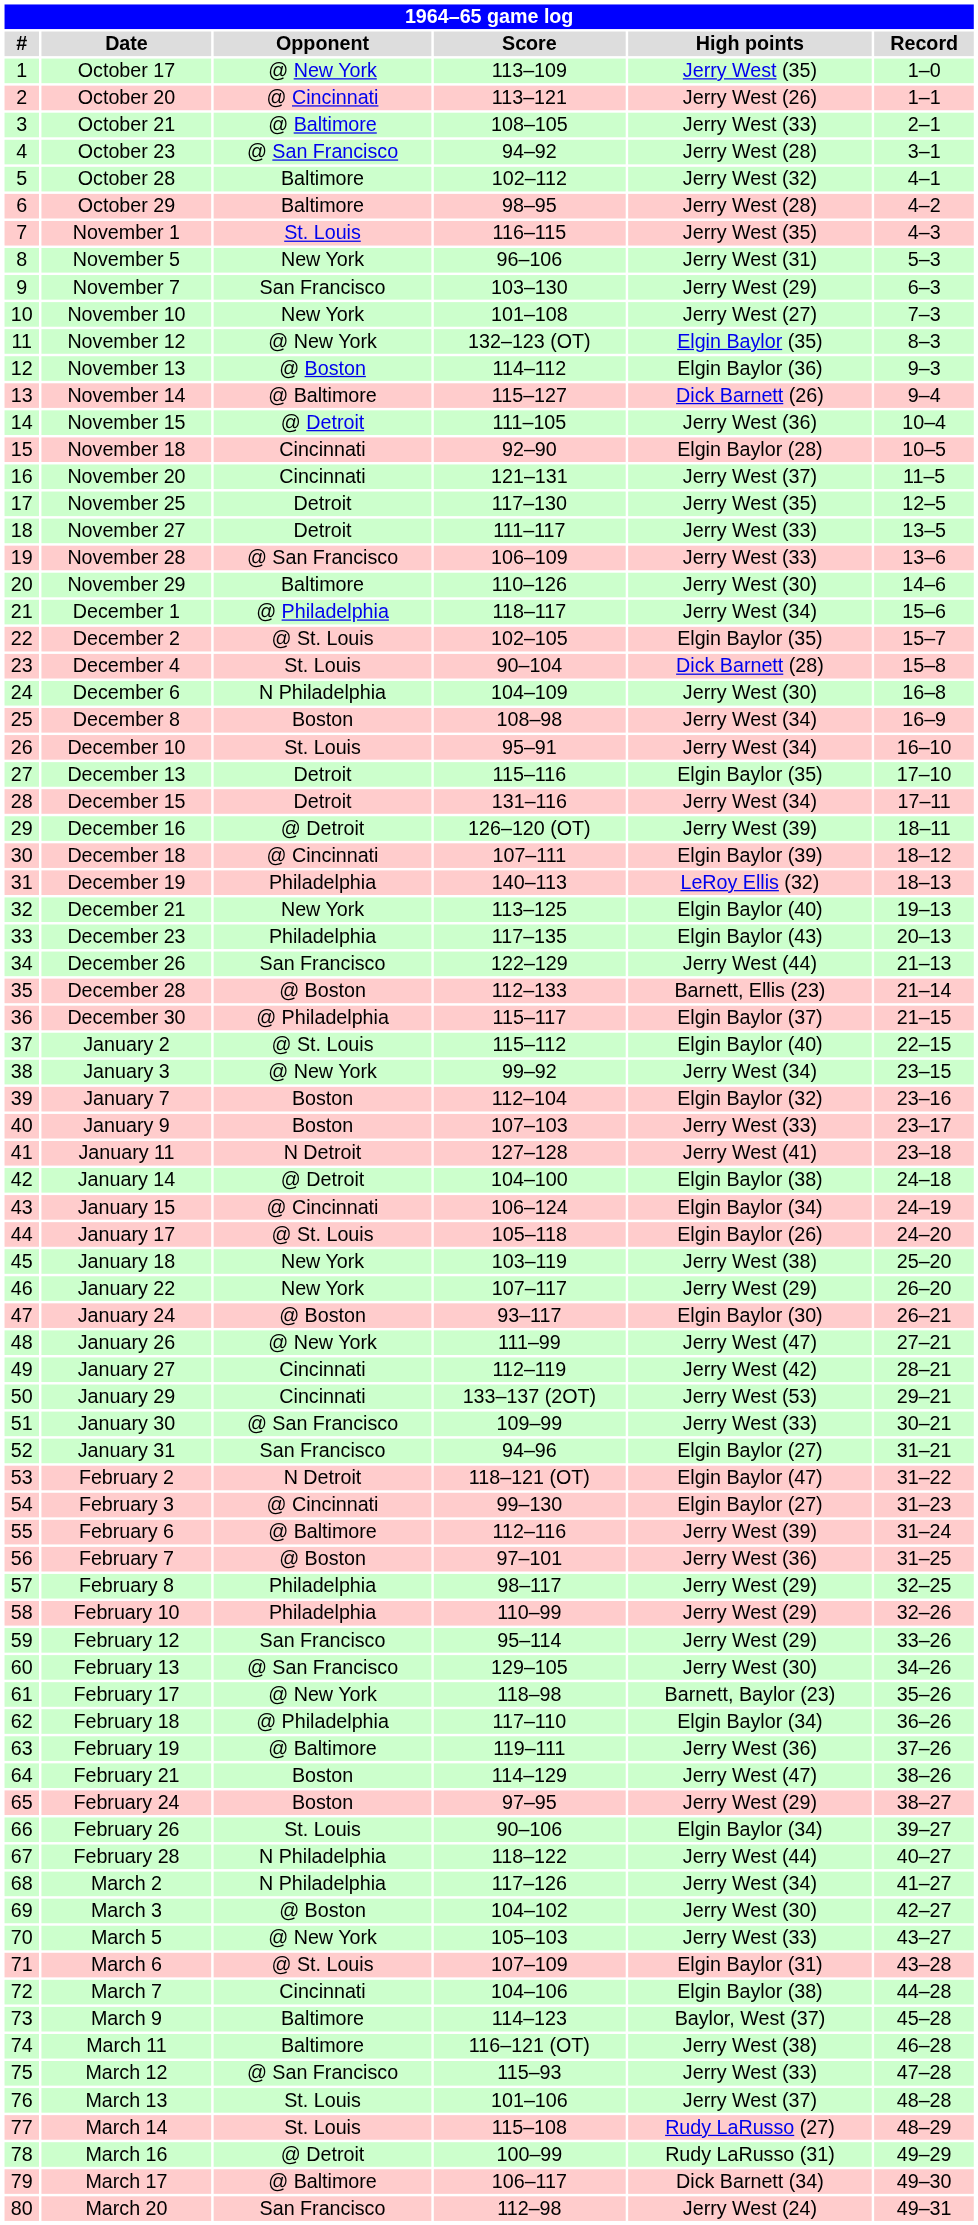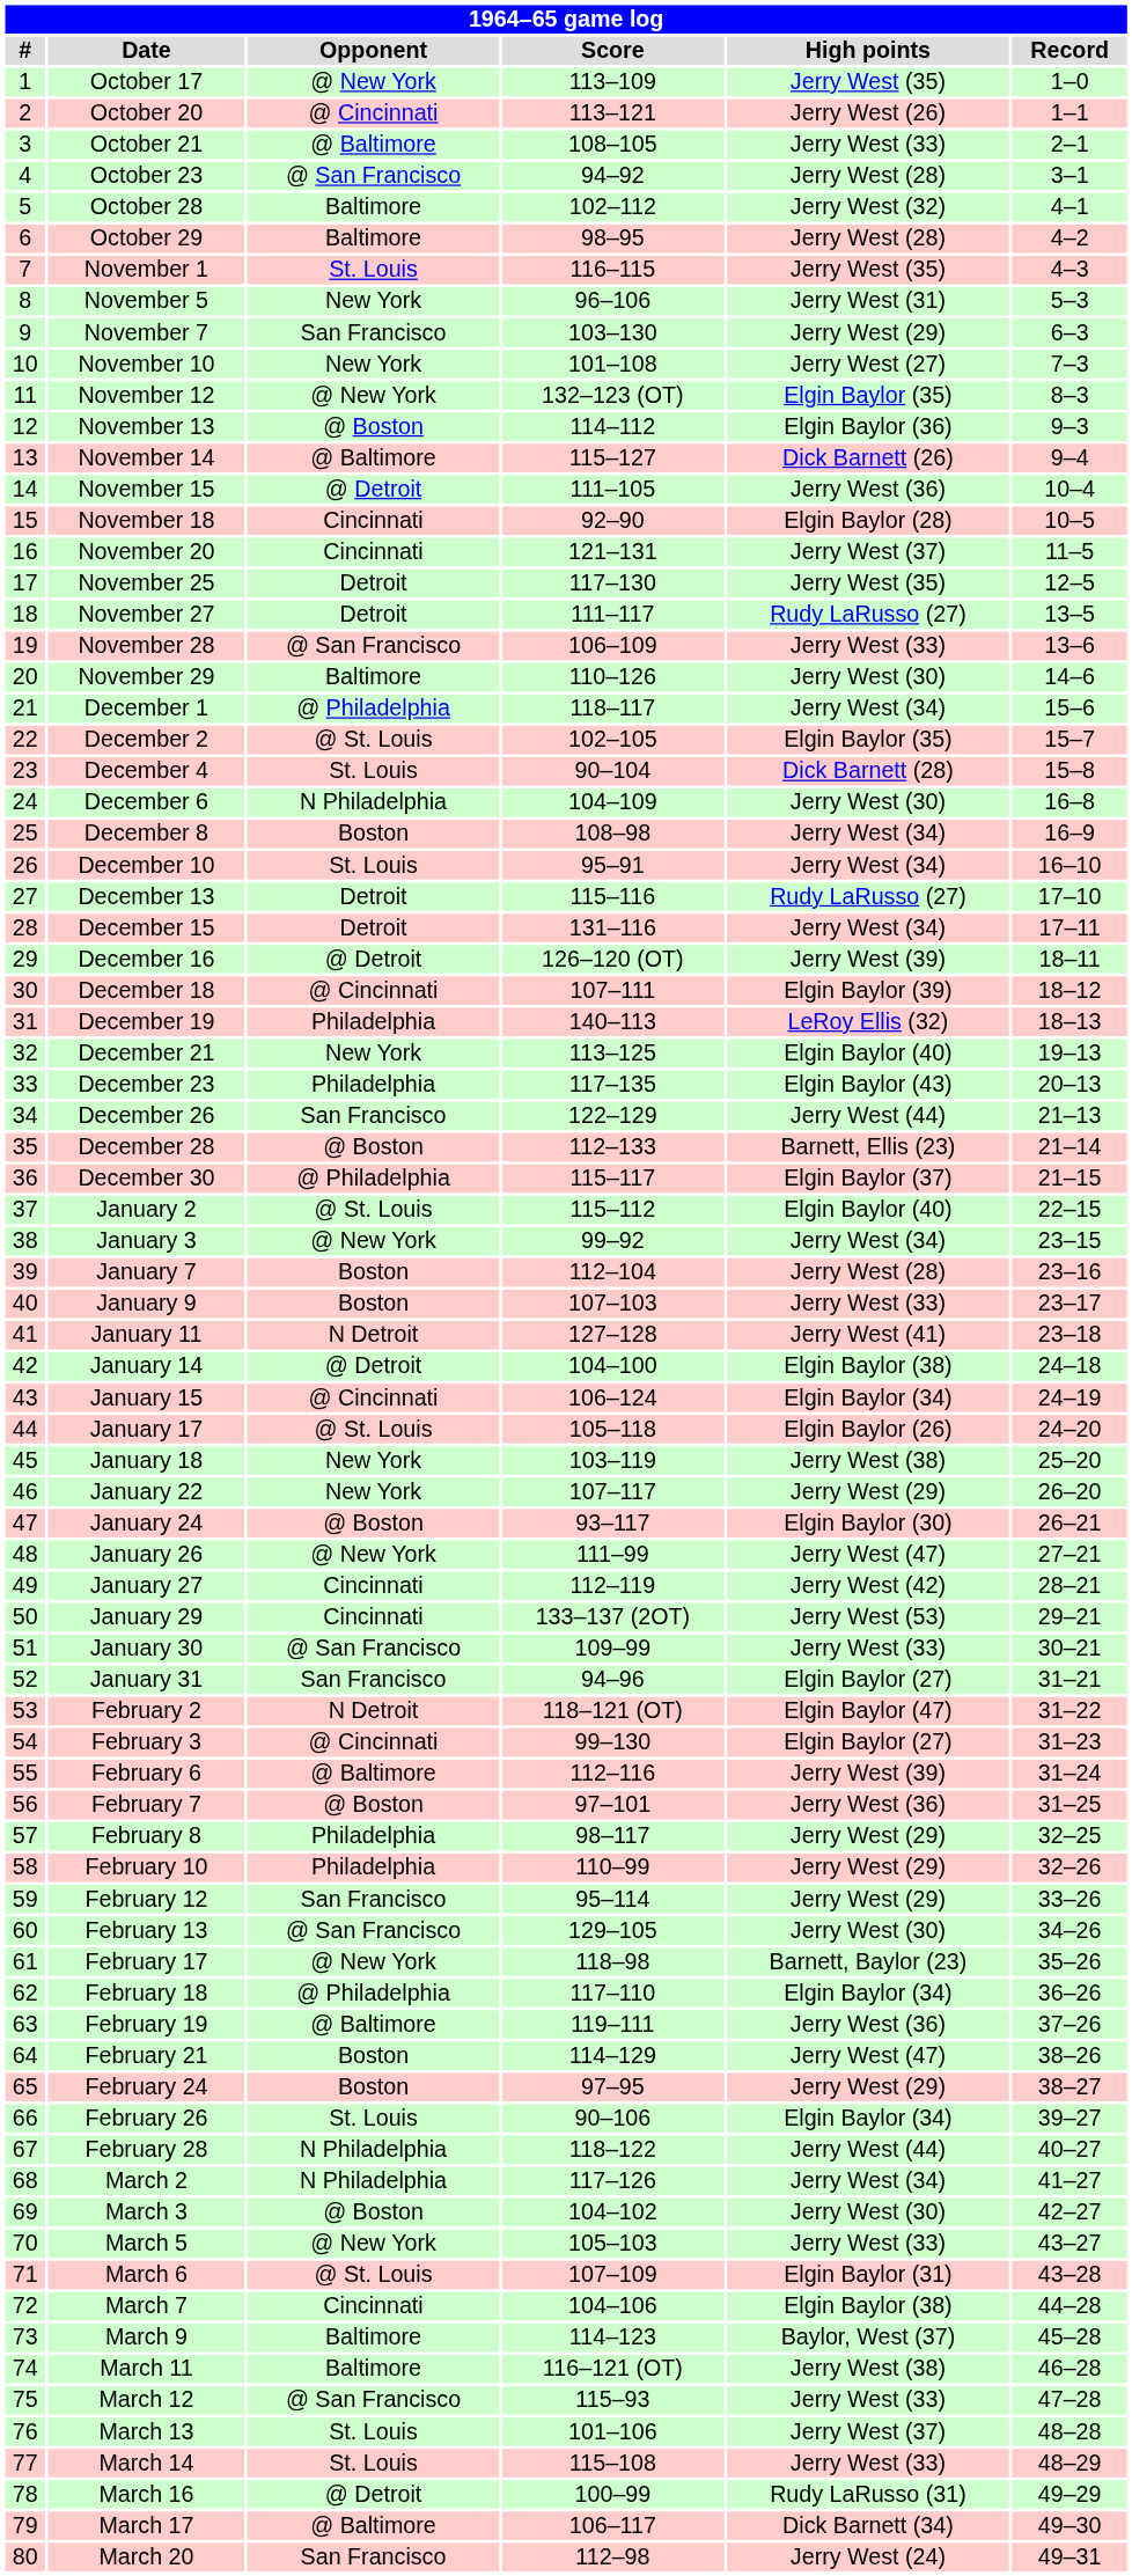 <table class="toccolours collapsible" width=50% style="clear:both; margin:1.5em auto; text-align:center">
 <tr>
 <th colspan=11 style="background:#0000FF; color:#FFFFFF;">1964–65 game log</th>
 </tr>
 <tr align="center" bgcolor="#dddddd">
 <td><strong>#</strong></td>
 <td><strong>Date</strong></td>
 <td><strong>Opponent</strong></td>
 <td><strong>Score</strong></td>
 <td><strong>High points</strong></td>
 <td><strong>Record</strong></td>
 </tr>
 <tr align="center" bgcolor="ccffcc">
 <td>1</td>
 <td>October 17</td>
 <td>@ <a href='#'>New York</a></td>
 <td>113–109</td>
 <td><a href='#'>Jerry West</a> (35)</td>
 <td>1–0</td>
 </tr>
 <tr align="center" bgcolor="ffcccc">
 <td>2</td>
 <td>October 20</td>
 <td>@ <a href='#'>Cincinnati</a></td>
 <td>113–121</td>
 <td>Jerry West (26)</td>
 <td>1–1</td>
 </tr>
 <tr align="center" bgcolor="ccffcc">
 <td>3</td>
 <td>October 21</td>
 <td>@ <a href='#'>Baltimore</a></td>
 <td>108–105</td>
 <td>Jerry West (33)</td>
 <td>2–1</td>
 </tr>
 <tr align="center" bgcolor="ccffcc">
 <td>4</td>
 <td>October 23</td>
 <td>@ <a href='#'>San Francisco</a></td>
 <td>94–92</td>
 <td>Jerry West (28)</td>
 <td>3–1</td>
 </tr>
 <tr align="center" bgcolor="ccffcc">
 <td>5</td>
 <td>October 28</td>
 <td>Baltimore</td>
 <td>102–112</td>
 <td>Jerry West (32)</td>
 <td>4–1</td>
 </tr>
 <tr align="center" bgcolor="ffcccc">
 <td>6</td>
 <td>October 29</td>
 <td>Baltimore</td>
 <td>98–95</td>
 <td>Jerry West (28)</td>
 <td>4–2</td>
 </tr>
 <tr align="center" bgcolor="ffcccc">
 <td>7</td>
 <td>November 1</td>
 <td><a href='#'>St. Louis</a></td>
 <td>116–115</td>
 <td>Jerry West (35)</td>
 <td>4–3</td>
 </tr>
 <tr align="center" bgcolor="ccffcc">
 <td>8</td>
 <td>November 5</td>
 <td>New York</td>
 <td>96–106</td>
 <td>Jerry West (31)</td>
 <td>5–3</td>
 </tr>
 <tr align="center" bgcolor="ccffcc">
 <td>9</td>
 <td>November 7</td>
 <td>San Francisco</td>
 <td>103–130</td>
 <td>Jerry West (29)</td>
 <td>6–3</td>
 </tr>
 <tr align="center" bgcolor="ccffcc">
 <td>10</td>
 <td>November 10</td>
 <td>New York</td>
 <td>101–108</td>
 <td>Jerry West (27)</td>
 <td>7–3</td>
 </tr>
 <tr align="center" bgcolor="ccffcc">
 <td>11</td>
 <td>November 12</td>
 <td>@ New York</td>
 <td>132–123 (OT)</td>
 <td><a href='#'>Elgin Baylor</a> (35)</td>
 <td>8–3</td>
 </tr>
 <tr align="center" bgcolor="ccffcc">
 <td>12</td>
 <td>November 13</td>
 <td>@ <a href='#'>Boston</a></td>
 <td>114–112</td>
 <td>Elgin Baylor (36)</td>
 <td>9–3</td>
 </tr>
 <tr align="center" bgcolor="ffcccc">
 <td>13</td>
 <td>November 14</td>
 <td>@ Baltimore</td>
 <td>115–127</td>
 <td><a href='#'>Dick Barnett</a> (26)</td>
 <td>9–4</td>
 </tr>
 <tr align="center" bgcolor="ccffcc">
 <td>14</td>
 <td>November 15</td>
 <td>@ <a href='#'>Detroit</a></td>
 <td>111–105</td>
 <td>Jerry West (36)</td>
 <td>10–4</td>
 </tr>
 <tr align="center" bgcolor="ffcccc">
 <td>15</td>
 <td>November 18</td>
 <td>Cincinnati</td>
 <td>92–90</td>
 <td>Elgin Baylor (28)</td>
 <td>10–5</td>
 </tr>
 <tr align="center" bgcolor="ccffcc">
 <td>16</td>
 <td>November 20</td>
 <td>Cincinnati</td>
 <td>121–131</td>
 <td>Jerry West (37)</td>
 <td>11–5</td>
 </tr>
 <tr align="center" bgcolor="ccffcc">
 <td>17</td>
 <td>November 25</td>
 <td>Detroit</td>
 <td>117–130</td>
 <td>Jerry West (35)</td>
 <td>12–5</td>
 </tr>
 <tr align="center" bgcolor="ccffcc">
 <td>18</td>
 <td>November 27</td>
 <td>Detroit</td>
 <td>111–117</td>
-<td>Jerry West (33)</td>
+<td><a href='#'>Rudy LaRusso</a> (27)</td>
 <td>13–5</td>
 </tr>
 <tr align="center" bgcolor="ffcccc">
 <td>19</td>
 <td>November 28</td>
 <td>@ San Francisco</td>
 <td>106–109</td>
 <td>Jerry West (33)</td>
 <td>13–6</td>
 </tr>
 <tr align="center" bgcolor="ccffcc">
 <td>20</td>
 <td>November 29</td>
 <td>Baltimore</td>
 <td>110–126</td>
 <td>Jerry West (30)</td>
 <td>14–6</td>
 </tr>
 <tr align="center" bgcolor="ccffcc">
 <td>21</td>
 <td>December 1</td>
 <td>@ <a href='#'>Philadelphia</a></td>
 <td>118–117</td>
 <td>Jerry West (34)</td>
 <td>15–6</td>
 </tr>
 <tr align="center" bgcolor="ffcccc">
 <td>22</td>
 <td>December 2</td>
 <td>@ St. Louis</td>
 <td>102–105</td>
 <td>Elgin Baylor (35)</td>
 <td>15–7</td>
 </tr>
 <tr align="center" bgcolor="ffcccc">
 <td>23</td>
 <td>December 4</td>
 <td>St. Louis</td>
 <td>90–104</td>
 <td><a href='#'>Dick Barnett</a> (28)</td>
 <td>15–8</td>
 </tr>
 <tr align="center" bgcolor="ccffcc">
 <td>24</td>
 <td>December 6</td>
 <td>N Philadelphia</td>
 <td>104–109</td>
 <td>Jerry West (30)</td>
 <td>16–8</td>
 </tr>
 <tr align="center" bgcolor="ffcccc">
 <td>25</td>
 <td>December 8</td>
 <td>Boston</td>
 <td>108–98</td>
 <td>Jerry West (34)</td>
 <td>16–9</td>
 </tr>
 <tr align="center" bgcolor="ffcccc">
 <td>26</td>
 <td>December 10</td>
 <td>St. Louis</td>
 <td>95–91</td>
 <td>Jerry West (34)</td>
 <td>16–10</td>
 </tr>
 <tr align="center" bgcolor="ccffcc">
 <td>27</td>
 <td>December 13</td>
 <td>Detroit</td>
 <td>115–116</td>
-<td>Elgin Baylor (35)</td>
+<td><a href='#'>Rudy LaRusso</a> (27)</td>
 <td>17–10</td>
 </tr>
 <tr align="center" bgcolor="ffcccc">
 <td>28</td>
 <td>December 15</td>
 <td>Detroit</td>
 <td>131–116</td>
 <td>Jerry West (34)</td>
 <td>17–11</td>
 </tr>
 <tr align="center" bgcolor="ccffcc">
 <td>29</td>
 <td>December 16</td>
 <td>@ Detroit</td>
 <td>126–120 (OT)</td>
 <td>Jerry West (39)</td>
 <td>18–11</td>
 </tr>
 <tr align="center" bgcolor="ffcccc">
 <td>30</td>
 <td>December 18</td>
 <td>@ Cincinnati</td>
 <td>107–111</td>
 <td>Elgin Baylor (39)</td>
 <td>18–12</td>
 </tr>
 <tr align="center" bgcolor="ffcccc">
 <td>31</td>
 <td>December 19</td>
 <td>Philadelphia</td>
 <td>140–113</td>
 <td><a href='#'>LeRoy Ellis</a> (32)</td>
 <td>18–13</td>
 </tr>
 <tr align="center" bgcolor="ccffcc">
 <td>32</td>
 <td>December 21</td>
 <td>New York</td>
 <td>113–125</td>
 <td>Elgin Baylor (40)</td>
 <td>19–13</td>
 </tr>
 <tr align="center" bgcolor="ccffcc">
 <td>33</td>
 <td>December 23</td>
 <td>Philadelphia</td>
 <td>117–135</td>
 <td>Elgin Baylor (43)</td>
 <td>20–13</td>
 </tr>
 <tr align="center" bgcolor="ccffcc">
 <td>34</td>
 <td>December 26</td>
 <td>San Francisco</td>
 <td>122–129</td>
 <td>Jerry West (44)</td>
 <td>21–13</td>
 </tr>
 <tr align="center" bgcolor="ffcccc">
 <td>35</td>
 <td>December 28</td>
 <td>@ Boston</td>
 <td>112–133</td>
 <td>Barnett, Ellis (23)</td>
 <td>21–14</td>
 </tr>
 <tr align="center" bgcolor="ffcccc">
 <td>36</td>
 <td>December 30</td>
 <td>@ Philadelphia</td>
 <td>115–117</td>
 <td>Elgin Baylor (37)</td>
 <td>21–15</td>
 </tr>
 <tr align="center" bgcolor="ccffcc">
 <td>37</td>
 <td>January 2</td>
 <td>@ St. Louis</td>
 <td>115–112</td>
 <td>Elgin Baylor (40)</td>
 <td>22–15</td>
 </tr>
 <tr align="center" bgcolor="ccffcc">
 <td>38</td>
 <td>January 3</td>
 <td>@ New York</td>
 <td>99–92</td>
 <td>Jerry West (34)</td>
 <td>23–15</td>
 </tr>
 <tr align="center" bgcolor="ffcccc">
 <td>39</td>
 <td>January 7</td>
 <td>Boston</td>
 <td>112–104</td>
-<td>Elgin Baylor (32)</td>
+<td>Jerry West (28)</td>
 <td>23–16</td>
 </tr>
 <tr align="center" bgcolor="ffcccc">
 <td>40</td>
 <td>January 9</td>
 <td>Boston</td>
 <td>107–103</td>
 <td>Jerry West (33)</td>
 <td>23–17</td>
 </tr>
 <tr align="center" bgcolor="ffcccc">
 <td>41</td>
 <td>January 11</td>
 <td>N Detroit</td>
 <td>127–128</td>
 <td>Jerry West (41)</td>
 <td>23–18</td>
 </tr>
 <tr align="center" bgcolor="ccffcc">
 <td>42</td>
 <td>January 14</td>
 <td>@ Detroit</td>
 <td>104–100</td>
 <td>Elgin Baylor (38)</td>
 <td>24–18</td>
 </tr>
 <tr align="center" bgcolor="ffcccc">
 <td>43</td>
 <td>January 15</td>
 <td>@ Cincinnati</td>
 <td>106–124</td>
 <td>Elgin Baylor (34)</td>
 <td>24–19</td>
 </tr>
 <tr align="center" bgcolor="ffcccc">
 <td>44</td>
 <td>January 17</td>
 <td>@ St. Louis</td>
 <td>105–118</td>
 <td>Elgin Baylor (26)</td>
 <td>24–20</td>
 </tr>
 <tr align="center" bgcolor="ccffcc">
 <td>45</td>
 <td>January 18</td>
 <td>New York</td>
 <td>103–119</td>
 <td>Jerry West (38)</td>
 <td>25–20</td>
 </tr>
 <tr align="center" bgcolor="ccffcc">
 <td>46</td>
 <td>January 22</td>
 <td>New York</td>
 <td>107–117</td>
 <td>Jerry West (29)</td>
 <td>26–20</td>
 </tr>
 <tr align="center" bgcolor="ffcccc">
 <td>47</td>
 <td>January 24</td>
 <td>@ Boston</td>
 <td>93–117</td>
 <td>Elgin Baylor (30)</td>
 <td>26–21</td>
 </tr>
 <tr align="center" bgcolor="ccffcc">
 <td>48</td>
 <td>January 26</td>
 <td>@ New York</td>
 <td>111–99</td>
 <td>Jerry West (47)</td>
 <td>27–21</td>
 </tr>
 <tr align="center" bgcolor="ccffcc">
 <td>49</td>
 <td>January 27</td>
 <td>Cincinnati</td>
 <td>112–119</td>
 <td>Jerry West (42)</td>
 <td>28–21</td>
 </tr>
 <tr align="center" bgcolor="ccffcc">
 <td>50</td>
 <td>January 29</td>
 <td>Cincinnati</td>
 <td>133–137 (2OT)</td>
 <td>Jerry West (53)</td>
 <td>29–21</td>
 </tr>
 <tr align="center" bgcolor="ccffcc">
 <td>51</td>
 <td>January 30</td>
 <td>@ San Francisco</td>
 <td>109–99</td>
 <td>Jerry West (33)</td>
 <td>30–21</td>
 </tr>
 <tr align="center" bgcolor="ccffcc">
 <td>52</td>
 <td>January 31</td>
 <td>San Francisco</td>
 <td>94–96</td>
 <td>Elgin Baylor (27)</td>
 <td>31–21</td>
 </tr>
 <tr align="center" bgcolor="ffcccc">
 <td>53</td>
 <td>February 2</td>
 <td>N Detroit</td>
 <td>118–121 (OT)</td>
 <td>Elgin Baylor (47)</td>
 <td>31–22</td>
 </tr>
 <tr align="center" bgcolor="ffcccc">
 <td>54</td>
 <td>February 3</td>
 <td>@ Cincinnati</td>
 <td>99–130</td>
 <td>Elgin Baylor (27)</td>
 <td>31–23</td>
 </tr>
 <tr align="center" bgcolor="ffcccc">
 <td>55</td>
 <td>February 6</td>
 <td>@ Baltimore</td>
 <td>112–116</td>
 <td>Jerry West (39)</td>
 <td>31–24</td>
 </tr>
 <tr align="center" bgcolor="ffcccc">
 <td>56</td>
 <td>February 7</td>
 <td>@ Boston</td>
 <td>97–101</td>
 <td>Jerry West (36)</td>
 <td>31–25</td>
 </tr>
 <tr align="center" bgcolor="ccffcc">
 <td>57</td>
 <td>February 8</td>
 <td>Philadelphia</td>
 <td>98–117</td>
 <td>Jerry West (29)</td>
 <td>32–25</td>
 </tr>
 <tr align="center" bgcolor="ffcccc">
 <td>58</td>
 <td>February 10</td>
 <td>Philadelphia</td>
 <td>110–99</td>
 <td>Jerry West (29)</td>
 <td>32–26</td>
 </tr>
 <tr align="center" bgcolor="ccffcc">
 <td>59</td>
 <td>February 12</td>
 <td>San Francisco</td>
 <td>95–114</td>
 <td>Jerry West (29)</td>
 <td>33–26</td>
 </tr>
 <tr align="center" bgcolor="ccffcc">
 <td>60</td>
 <td>February 13</td>
 <td>@ San Francisco</td>
 <td>129–105</td>
 <td>Jerry West (30)</td>
 <td>34–26</td>
 </tr>
 <tr align="center" bgcolor="ccffcc">
 <td>61</td>
 <td>February 17</td>
 <td>@ New York</td>
 <td>118–98</td>
 <td>Barnett, Baylor (23)</td>
 <td>35–26</td>
 </tr>
 <tr align="center" bgcolor="ccffcc">
 <td>62</td>
 <td>February 18</td>
 <td>@ Philadelphia</td>
 <td>117–110</td>
 <td>Elgin Baylor (34)</td>
 <td>36–26</td>
 </tr>
 <tr align="center" bgcolor="ccffcc">
 <td>63</td>
 <td>February 19</td>
 <td>@ Baltimore</td>
 <td>119–111</td>
 <td>Jerry West (36)</td>
 <td>37–26</td>
 </tr>
 <tr align="center" bgcolor="ccffcc">
 <td>64</td>
 <td>February 21</td>
 <td>Boston</td>
 <td>114–129</td>
 <td>Jerry West (47)</td>
 <td>38–26</td>
 </tr>
 <tr align="center" bgcolor="ffcccc">
 <td>65</td>
 <td>February 24</td>
 <td>Boston</td>
 <td>97–95</td>
 <td>Jerry West (29)</td>
 <td>38–27</td>
 </tr>
 <tr align="center" bgcolor="ccffcc">
 <td>66</td>
 <td>February 26</td>
 <td>St. Louis</td>
 <td>90–106</td>
 <td>Elgin Baylor (34)</td>
 <td>39–27</td>
 </tr>
 <tr align="center" bgcolor="ccffcc">
 <td>67</td>
 <td>February 28</td>
 <td>N Philadelphia</td>
 <td>118–122</td>
 <td>Jerry West (44)</td>
 <td>40–27</td>
 </tr>
 <tr align="center" bgcolor="ccffcc">
 <td>68</td>
 <td>March 2</td>
 <td>N Philadelphia</td>
 <td>117–126</td>
 <td>Jerry West (34)</td>
 <td>41–27</td>
 </tr>
 <tr align="center" bgcolor="ccffcc">
 <td>69</td>
 <td>March 3</td>
 <td>@ Boston</td>
 <td>104–102</td>
 <td>Jerry West (30)</td>
 <td>42–27</td>
 </tr>
 <tr align="center" bgcolor="ccffcc">
 <td>70</td>
 <td>March 5</td>
 <td>@ New York</td>
 <td>105–103</td>
 <td>Jerry West (33)</td>
 <td>43–27</td>
 </tr>
 <tr align="center" bgcolor="ffcccc">
 <td>71</td>
 <td>March 6</td>
 <td>@ St. Louis</td>
 <td>107–109</td>
 <td>Elgin Baylor (31)</td>
 <td>43–28</td>
 </tr>
 <tr align="center" bgcolor="ccffcc">
 <td>72</td>
 <td>March 7</td>
 <td>Cincinnati</td>
 <td>104–106</td>
 <td>Elgin Baylor (38)</td>
 <td>44–28</td>
 </tr>
 <tr align="center" bgcolor="ccffcc">
 <td>73</td>
 <td>March 9</td>
 <td>Baltimore</td>
 <td>114–123</td>
 <td>Baylor, West (37)</td>
 <td>45–28</td>
 </tr>
 <tr align="center" bgcolor="ccffcc">
 <td>74</td>
 <td>March 11</td>
 <td>Baltimore</td>
 <td>116–121 (OT)</td>
 <td>Jerry West (38)</td>
 <td>46–28</td>
 </tr>
 <tr align="center" bgcolor="ccffcc">
 <td>75</td>
 <td>March 12</td>
 <td>@ San Francisco</td>
 <td>115–93</td>
 <td>Jerry West (33)</td>
 <td>47–28</td>
 </tr>
 <tr align="center" bgcolor="ccffcc">
 <td>76</td>
 <td>March 13</td>
 <td>St. Louis</td>
 <td>101–106</td>
 <td>Jerry West (37)</td>
 <td>48–28</td>
 </tr>
 <tr align="center" bgcolor="ffcccc">
 <td>77</td>
 <td>March 14</td>
 <td>St. Louis</td>
 <td>115–108</td>
-<td><a href='#'>Rudy LaRusso</a> (27)</td>
+<td>Jerry West (33)</td>
 <td>48–29</td>
 </tr>
 <tr align="center" bgcolor="ccffcc">
 <td>78</td>
 <td>March 16</td>
 <td>@ Detroit</td>
 <td>100–99</td>
 <td>Rudy LaRusso (31)</td>
 <td>49–29</td>
 </tr>
 <tr align="center" bgcolor="ffcccc">
 <td>79</td>
 <td>March 17</td>
 <td>@ Baltimore</td>
 <td>106–117</td>
 <td>Dick Barnett (34)</td>
 <td>49–30</td>
 </tr>
 <tr align="center" bgcolor="ffcccc">
 <td>80</td>
 <td>March 20</td>
 <td>San Francisco</td>
 <td>112–98</td>
 <td>Jerry West (24)</td>
 <td>49–31</td>
 </tr>
 </table>
